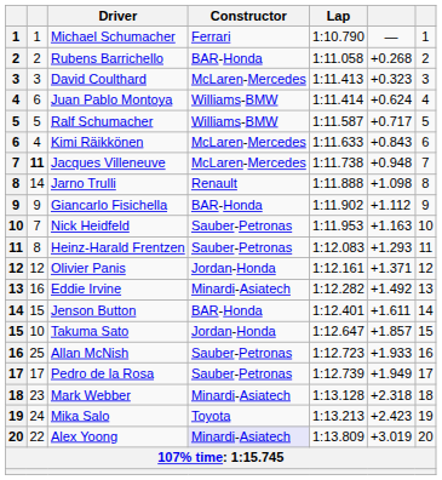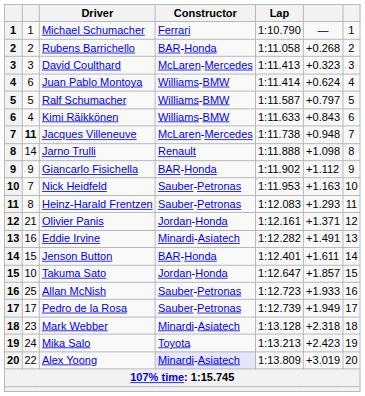 <table class="wikitable sortable" style="font-size:85%;">
 <tr>
 <th scope="col"></th>
 <th scope="col"></th>
 <th scope="col">Driver</th>
 <th scope="col">Constructor</th>
 <th scope="col">Lap</th>
 <th scope="col"></th>
 <th scope="col"></th>
 </tr>
 <tr>
 <th scope="row">1</th>
 <td align="center">1</td>
 <td data-sort-value="SCHM"> <a href='#'>Michael Schumacher</a></td>
 <td><a href='#'>Ferrari</a></td>
 <td>1:10.790</td>
 <td align="center">—</td>
 <td align="center">1</td>
 </tr>
 <tr>
 <th scope="row">2</th>
 <td align="center">2</td>
 <td data-sort-value="BAR"> <a href='#'>Rubens Barrichello</a></td>
 <td><a href='#'>BAR</a>-<a href='#'>Honda</a></td>
 <td>1:11.058</td>
 <td>+0.268</td>
 <td align="center">2</td>
 </tr>
 <tr>
 <th scope="row">3</th>
 <td align="center">3</td>
 <td data-sort-value="COU"> <a href='#'>David Coulthard</a></td>
 <td><a href='#'>McLaren</a>-<a href='#'>Mercedes</a></td>
 <td>1:11.413</td>
 <td>+0.323</td>
 <td align="center">3</td>
 </tr>
 <tr>
 <th scope="row">4</th>
 <td align="center">6</td>
 <td data-sort-value="MON"> <a href='#'>Juan Pablo Montoya</a></td>
 <td><a href='#'>Williams</a>-<a href='#'>BMW</a></td>
 <td>1:11.414</td>
 <td>+0.624</td>
 <td align="center">4</td>
 </tr>
 <tr>
 <th scope="row">5</th>
 <td align="center">5</td>
 <td data-sort-value="SCHR"> <a href='#'>Ralf Schumacher</a></td>
 <td><a href='#'>Williams</a>-<a href='#'>BMW</a></td>
 <td>1:11.587</td>
-<td>+0.717</td>
+<td>+0.797</td>
 <td align="center">5</td>
 </tr>
 <tr>
 <th scope="row">6</th>
 <td align="center">4</td>
 <td data-sort-value="RAI"> <a href='#'>Kimi Räikkönen</a></td>
-<td><a href='#'>McLaren</a>-<a href='#'>Mercedes</a></td>
+<td><a href='#'>Williams</a>-<a href='#'>BMW</a></td>
 <td>1:11.633</td>
 <td>+0.843</td>
 <td align="center">6</td>
 </tr>
 <tr>
 <th scope="row">7</th>
 <td align="center"><strong>11</strong></td>
 <td data-sort-value="VIL"> <a href='#'>Jacques Villeneuve</a></td>
 <td><a href='#'>McLaren</a>-<a href='#'>Mercedes</a></td>
 <td>1:11.738</td>
 <td>+0.948</td>
 <td align="center">7</td>
 </tr>
 <tr>
 <th scope="row">8</th>
 <td align="center">14</td>
 <td data-sort-value="TRU"> <a href='#'>Jarno Trulli</a></td>
 <td><a href='#'>Renault</a></td>
 <td>1:11.888</td>
 <td>+1.098</td>
 <td align="center">8</td>
 </tr>
 <tr>
 <th scope="row">9</th>
 <td align="center">9</td>
 <td data-sort-value="FIS"> <a href='#'>Giancarlo Fisichella</a></td>
 <td><a href='#'>BAR</a>-<a href='#'>Honda</a></td>
 <td>1:11.902</td>
 <td>+1.112</td>
 <td align="center">9</td>
 </tr>
 <tr>
 <th scope="row">10</th>
 <td align="center">7</td>
 <td data-sort-value="HEI"> <a href='#'>Nick Heidfeld</a></td>
 <td><a href='#'>Sauber</a>-<a href='#'>Petronas</a></td>
 <td>1:11.953</td>
 <td>+1.163</td>
 <td align="center">10</td>
 </tr>
 <tr>
 <th scope="row">11</th>
 <td align="center">8</td>
 <td data-sort-value="FRE"> <a href='#'>Heinz-Harald Frentzen</a></td>
 <td><a href='#'>Sauber</a>-<a href='#'>Petronas</a></td>
 <td>1:12.083</td>
 <td>+1.293</td>
 <td align="center">11</td>
 </tr>
 <tr>
 <th scope="row">12</th>
-<td align="center">12</td>
+<td align="center">21</td>
 <td data-sort-value="PAN"> <a href='#'>Olivier Panis</a></td>
 <td><a href='#'>Jordan</a>-<a href='#'>Honda</a></td>
 <td>1:12.161</td>
 <td>+1.371</td>
 <td align="center">12</td>
 </tr>
 <tr>
 <th scope="row">13</th>
 <td align="center">16</td>
 <td data-sort-value="IRV"> <a href='#'>Eddie Irvine</a></td>
 <td><a href='#'>Minardi</a>-<a href='#'>Asiatech</a></td>
 <td>1:12.282</td>
-<td>+1.492</td>
+<td>+1.491</td>
 <td align="center">13</td>
 </tr>
 <tr>
 <th scope="row">14</th>
 <td align="center">15</td>
 <td data-sort-value="BUT"> <a href='#'>Jenson Button</a></td>
 <td><a href='#'>BAR</a>-<a href='#'>Honda</a></td>
 <td>1:12.401</td>
 <td>+1.611</td>
 <td align="center">14</td>
 </tr>
 <tr>
 <th scope="row">15</th>
 <td align="center">10</td>
 <td data-sort-value="SAT"> <a href='#'>Takuma Sato</a></td>
 <td><a href='#'>Jordan</a>-<a href='#'>Honda</a></td>
 <td>1:12.647</td>
 <td>+1.857</td>
 <td align="center">15</td>
 </tr>
 <tr>
 <th scope="row">16</th>
 <td align="center">25</td>
 <td data-sort-value="MCN"> <a href='#'>Allan McNish</a></td>
 <td><a href='#'>Sauber</a>-<a href='#'>Petronas</a></td>
 <td>1:12.723</td>
 <td>+1.933</td>
 <td align="center">16</td>
 </tr>
 <tr>
 <th scope="row">17</th>
 <td align="center">17</td>
 <td data-sort-value="DEL"> <a href='#'>Pedro de la Rosa</a></td>
 <td><a href='#'>Sauber</a>-<a href='#'>Petronas</a></td>
 <td>1:12.739</td>
 <td>+1.949</td>
 <td align="center">17</td>
 </tr>
 <tr>
 <th scope="row">18</th>
 <td align="center">23</td>
 <td data-sort-value="WEB"> <a href='#'>Mark Webber</a></td>
 <td><a href='#'>Minardi</a>-<a href='#'>Asiatech</a></td>
 <td>1:13.128</td>
 <td>+2.318</td>
 <td align="center">18</td>
 </tr>
 <tr>
 <th scope="row">19</th>
 <td align="center">24</td>
 <td data-sort-value="SAL"> <a href='#'>Mika Salo</a></td>
 <td><a href='#'>Toyota</a></td>
 <td>1:13.213</td>
 <td>+2.423</td>
 <td align="center">19</td>
 </tr>
 <tr>
 <th scope="row">20</th>
 <td align="center">22</td>
 <td data-sort-value="YOO"> <a href='#'>Alex Yoong</a></td>
 <td style="background: lavender;"><a href='#'>Minardi</a>-<a href='#'>Asiatech</a></td>
 <td>1:13.809</td>
 <td>+3.019</td>
 <td align="center">20</td>
 </tr>
 <tr class="sortbottom">
 <th colspan="7"><a href='#'>107% time</a>: 1:15.745</th>
 </tr>
 <tr class="sortbottom">
 <th colspan="7"></th>
 </tr>
 </table>
